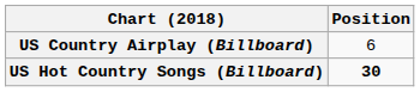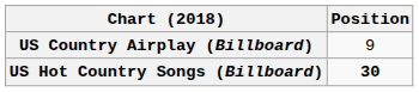 <table class="wikitable sortable plainrowheaders" style="text-align:center">
 <tr>
 <th scope="col">Chart (2018)</th>
 <th scope="col">Position</th>
 </tr>
 <tr>
 <th scope="row">US Country Airplay (<em>Billboard</em>)</th>
-<td>6</td>
+<td>9</td>
 </tr>
 <tr>
 <th scope="row">US Hot Country Songs (<em>Billboard</em>)</th>
 <td><strong>30</strong></td>
 </tr>
 </table>
